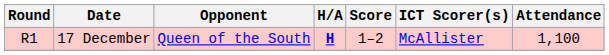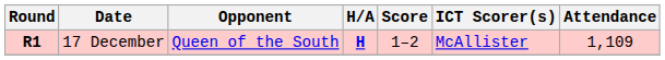 <table class="wikitable" style="text-align:center">
 <tr>
 <th>Round</th>
 <th>Date</th>
 <th>Opponent</th>
 <th>H/A</th>
 <th>Score</th>
 <th>ICT Scorer(s)</th>
 <th>Attendance</th>
 </tr>
 <tr bgcolor=#FFCCCC>
-<td>R1</td>
+<td><strong>R1</strong></td>
 <td align=left>17 December</td>
 <td align=left><a href='#'>Queen of the South</a></td>
 <td><strong><a href='#'>H</a></strong></td>
 <td>1–2</td>
 <td align=left><a href='#'>McAllister</a></td>
-<td>1,100</td>
+<td>1,109</td>
 </tr>
 <tr>
 </tr>
 </table>
